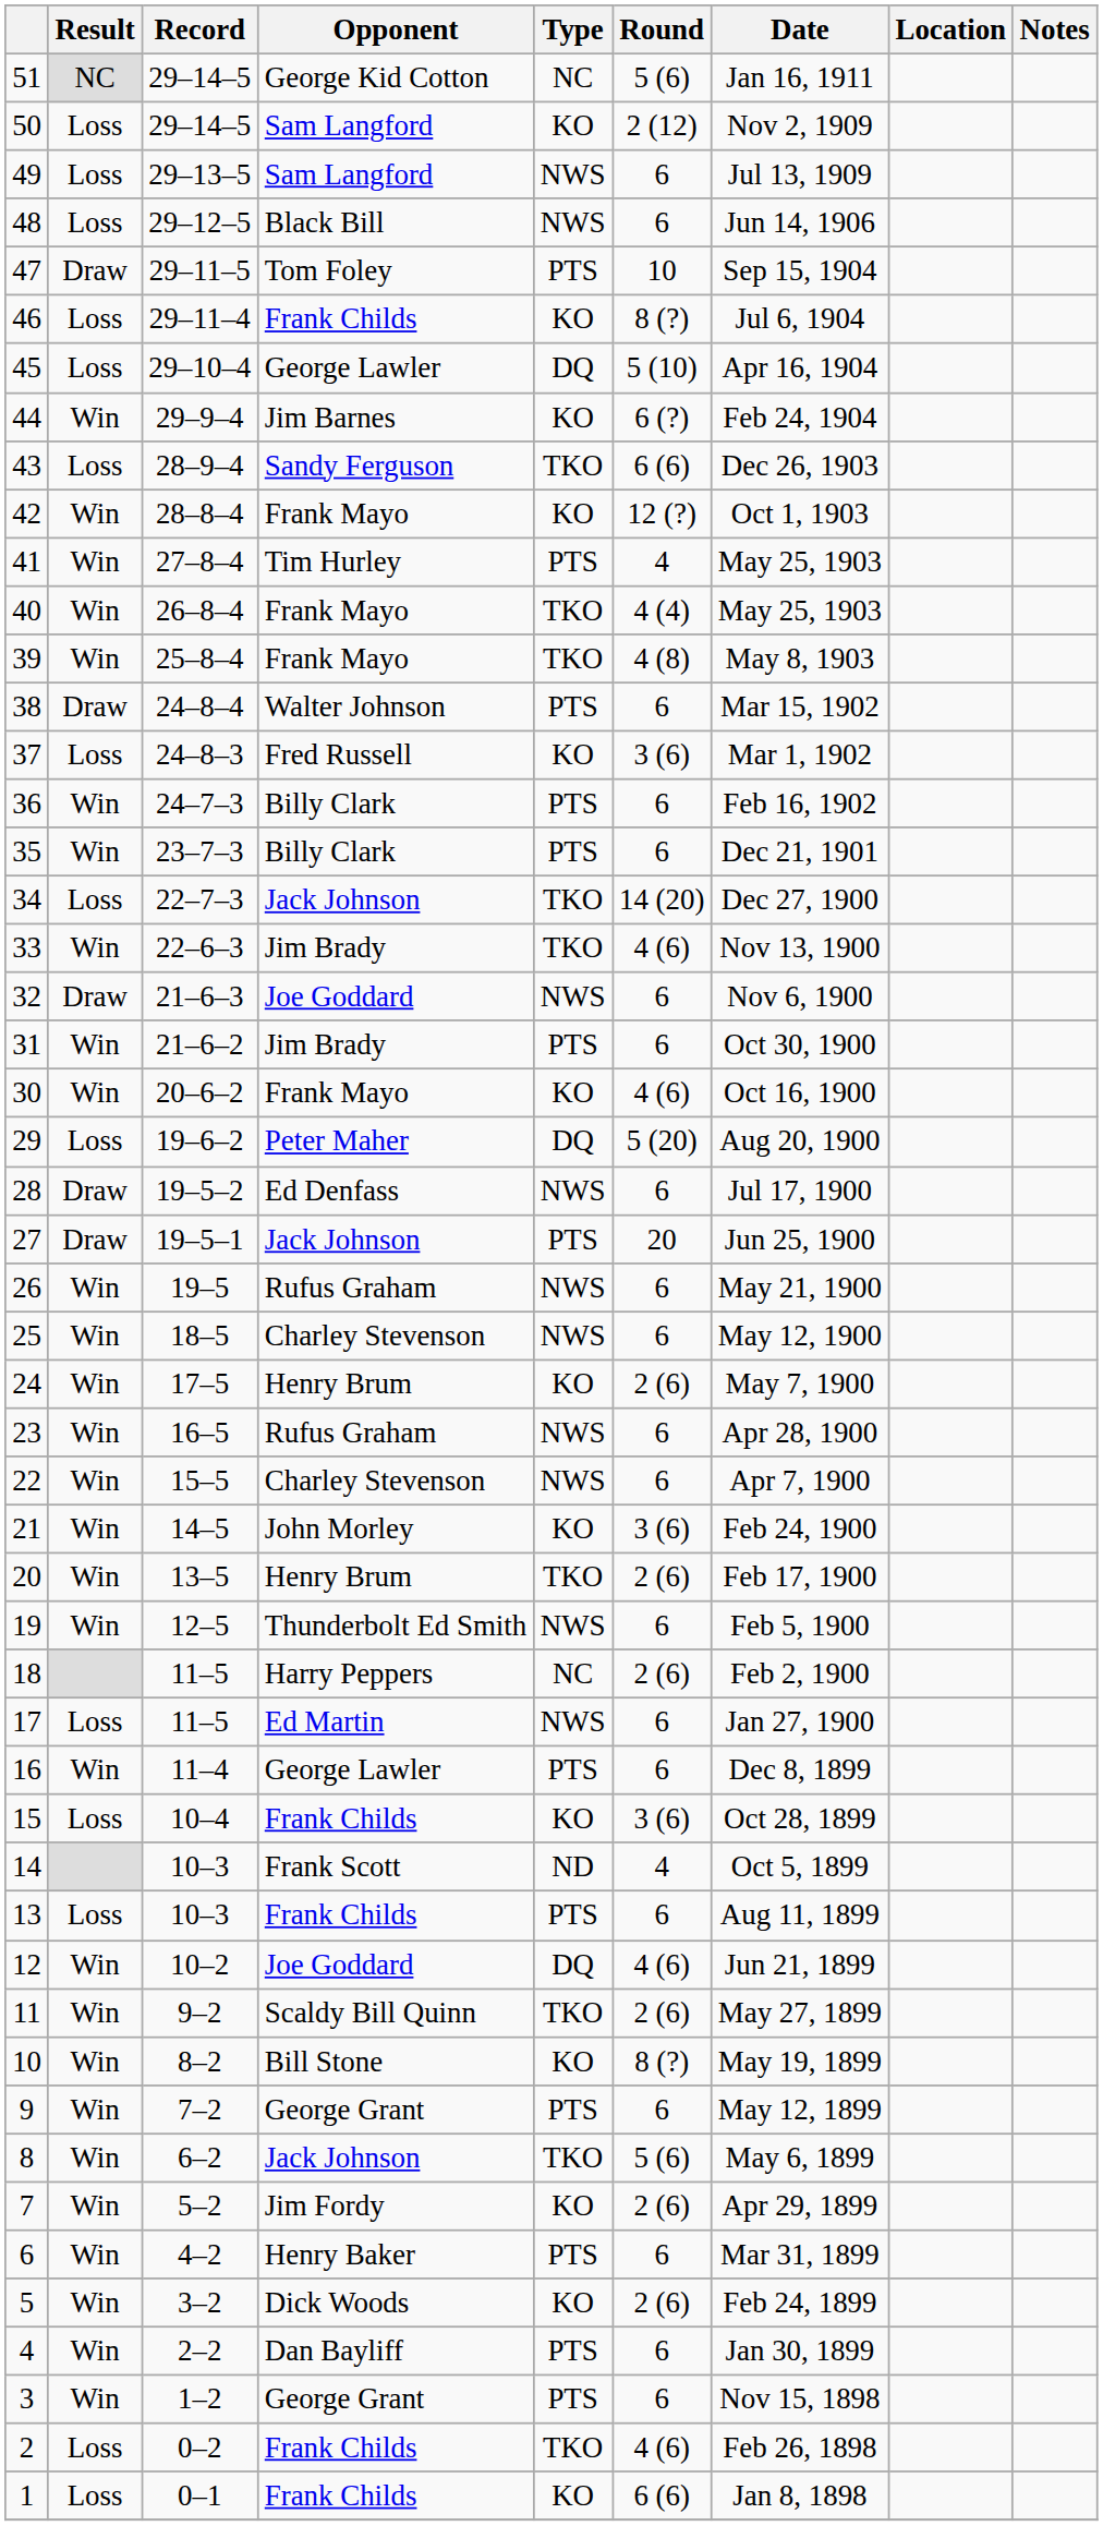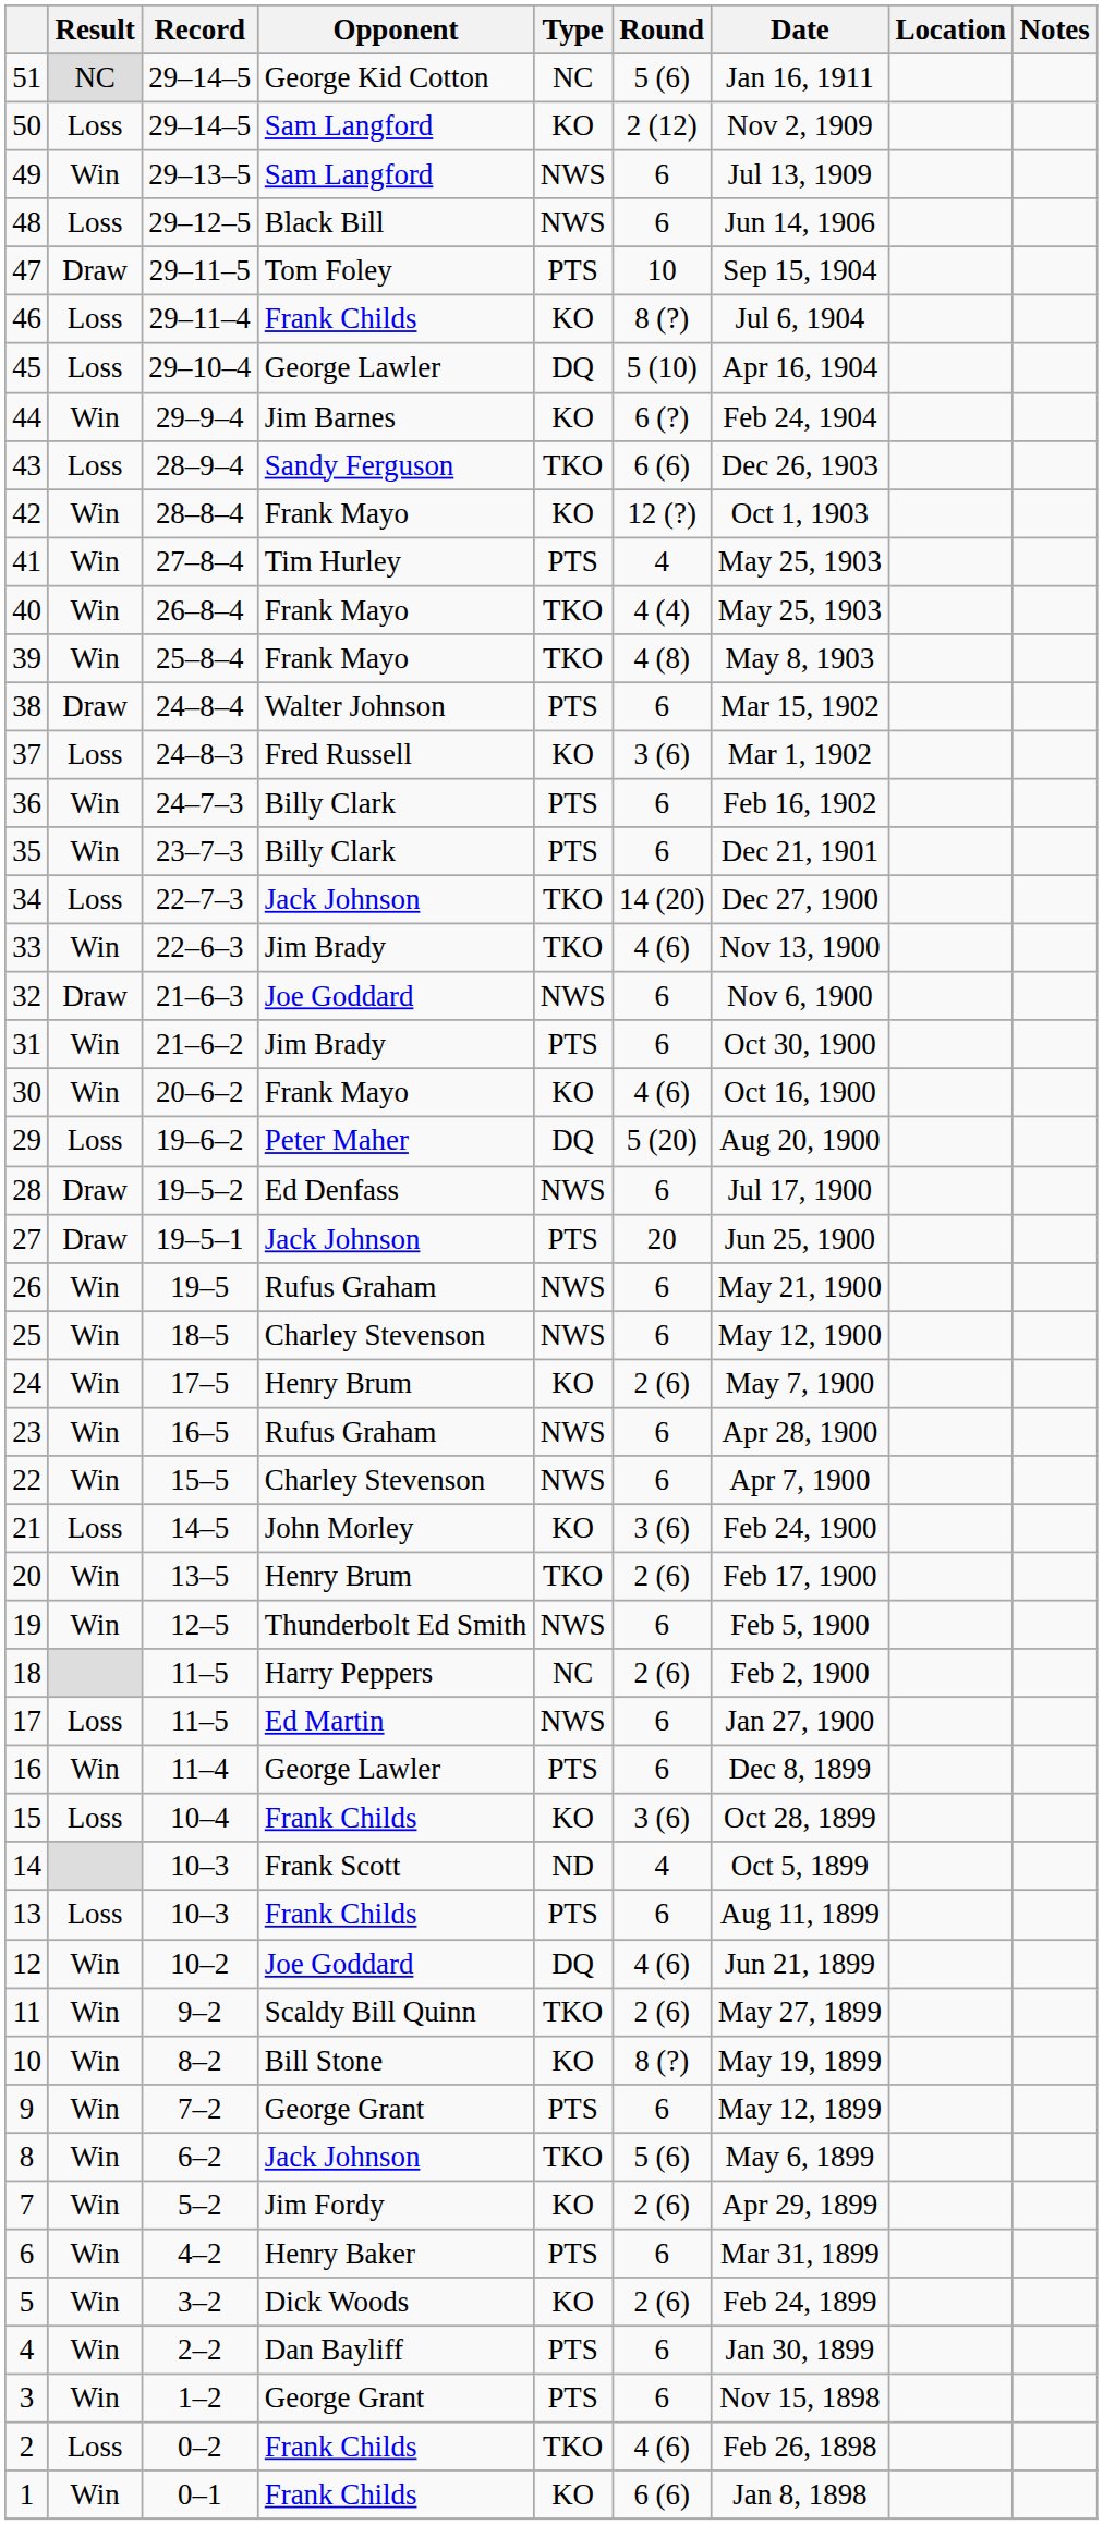 <table class="wikitable mw-collapsible" style="text-align:center; font-size:95%">
 <tr>
 <th></th>
 <th>Result</th>
 <th>Record</th>
 <th>Opponent</th>
 <th>Type</th>
 <th>Round</th>
 <th>Date</th>
 <th>Location</th>
 <th>Notes</th>
 </tr>
 <tr>
 <td>51</td>
 <td style="background:#DDD">NC</td>
 <td>29–14–5 </td>
 <td align=left>George Kid Cotton</td>
 <td>NC</td>
 <td>5 (6)</td>
 <td>Jan 16, 1911</td>
 <td style="text-align:left;"></td>
 <td></td>
 </tr>
 <tr>
 <td>50</td>
 <td>Loss</td>
 <td>29–14–5 </td>
 <td align=left><a href='#'>Sam Langford</a></td>
 <td>KO</td>
 <td>2 (12)</td>
 <td>Nov 2, 1909</td>
 <td style="text-align:left;"></td>
 <td style="text-align:left;"></td>
 </tr>
 <tr>
 <td>49</td>
-<td>Loss</td>
+<td>Win</td>
 <td>29–13–5 </td>
 <td align=left><a href='#'>Sam Langford</a></td>
 <td>NWS</td>
 <td>6</td>
 <td>Jul 13, 1909</td>
 <td style="text-align:left;"></td>
 <td style="text-align:left;"></td>
 </tr>
 <tr>
 <td>48</td>
 <td>Loss</td>
 <td>29–12–5 </td>
 <td align=left>Black Bill</td>
 <td>NWS</td>
 <td>6</td>
 <td>Jun 14, 1906</td>
 <td style="text-align:left;"></td>
 <td></td>
 </tr>
 <tr>
 <td>47</td>
 <td>Draw</td>
 <td>29–11–5 </td>
 <td align=left>Tom Foley</td>
 <td>PTS</td>
 <td>10</td>
 <td>Sep 15, 1904</td>
 <td style="text-align:left;"></td>
 <td></td>
 </tr>
 <tr>
 <td>46</td>
 <td>Loss</td>
 <td>29–11–4 </td>
 <td align=left><a href='#'>Frank Childs</a></td>
 <td>KO</td>
 <td>8 (?)</td>
 <td>Jul 6, 1904</td>
 <td style="text-align:left;"></td>
 <td></td>
 </tr>
 <tr>
 <td>45</td>
 <td>Loss</td>
 <td>29–10–4 </td>
 <td align=left>George Lawler</td>
 <td>DQ</td>
 <td>5 (10)</td>
 <td>Apr 16, 1904</td>
 <td style="text-align:left;"></td>
 <td></td>
 </tr>
 <tr>
 <td>44</td>
 <td>Win</td>
 <td>29–9–4 </td>
 <td align=left>Jim Barnes</td>
 <td>KO</td>
 <td>6 (?)</td>
 <td>Feb 24, 1904</td>
 <td style="text-align:left;"></td>
 <td></td>
 </tr>
 <tr>
 <td>43</td>
 <td>Loss</td>
 <td>28–9–4 </td>
 <td align=left><a href='#'>Sandy Ferguson</a></td>
 <td>TKO</td>
 <td>6 (6)</td>
 <td>Dec 26, 1903</td>
 <td style="text-align:left;"></td>
 <td></td>
 </tr>
 <tr>
 <td>42</td>
 <td>Win</td>
 <td>28–8–4 </td>
 <td align=left>Frank Mayo</td>
 <td>KO</td>
 <td>12 (?)</td>
 <td>Oct 1, 1903</td>
 <td style="text-align:left;"></td>
 <td></td>
 </tr>
 <tr>
 <td>41</td>
 <td>Win</td>
 <td>27–8–4 </td>
 <td align=left>Tim Hurley</td>
 <td>PTS</td>
 <td>4</td>
 <td>May 25, 1903</td>
 <td style="text-align:left;"></td>
 <td></td>
 </tr>
 <tr>
 <td>40</td>
 <td>Win</td>
 <td>26–8–4 </td>
 <td align=left>Frank Mayo</td>
 <td>TKO</td>
 <td>4 (4)</td>
 <td>May 25, 1903</td>
 <td style="text-align:left;"></td>
 <td></td>
 </tr>
 <tr>
 <td>39</td>
 <td>Win</td>
 <td>25–8–4 </td>
 <td align=left>Frank Mayo</td>
 <td>TKO</td>
 <td>4 (8)</td>
 <td>May 8, 1903</td>
 <td style="text-align:left;"></td>
 <td></td>
 </tr>
 <tr>
 <td>38</td>
 <td>Draw</td>
 <td>24–8–4 </td>
 <td align=left>Walter Johnson</td>
 <td>PTS</td>
 <td>6</td>
 <td>Mar 15, 1902</td>
 <td style="text-align:left;"></td>
 <td></td>
 </tr>
 <tr>
 <td>37</td>
 <td>Loss</td>
 <td>24–8–3 </td>
 <td align=left>Fred Russell</td>
 <td>KO</td>
 <td>3 (6)</td>
 <td>Mar 1, 1902</td>
 <td style="text-align:left;"></td>
 <td></td>
 </tr>
 <tr>
 <td>36</td>
 <td>Win</td>
 <td>24–7–3 </td>
 <td align=left>Billy Clark</td>
 <td>PTS</td>
 <td>6</td>
 <td>Feb 16, 1902</td>
 <td style="text-align:left;"></td>
 <td></td>
 </tr>
 <tr>
 <td>35</td>
 <td>Win</td>
 <td>23–7–3 </td>
 <td align=left>Billy Clark</td>
 <td>PTS</td>
 <td>6</td>
 <td>Dec 21, 1901</td>
 <td style="text-align:left;"></td>
 <td></td>
 </tr>
 <tr>
 <td>34</td>
 <td>Loss</td>
 <td>22–7–3 </td>
 <td align=left><a href='#'>Jack Johnson</a></td>
 <td>TKO</td>
 <td>14 (20)</td>
 <td>Dec 27, 1900</td>
 <td style="text-align:left;"></td>
 <td></td>
 </tr>
 <tr>
 <td>33</td>
 <td>Win</td>
 <td>22–6–3 </td>
 <td align=left>Jim Brady</td>
 <td>TKO</td>
 <td>4 (6)</td>
 <td>Nov 13, 1900</td>
 <td style="text-align:left;"></td>
 <td></td>
 </tr>
 <tr>
 <td>32</td>
 <td>Draw</td>
 <td>21–6–3 </td>
 <td align=left><a href='#'>Joe Goddard</a></td>
 <td>NWS</td>
 <td>6</td>
 <td>Nov 6, 1900</td>
 <td style="text-align:left;"></td>
 <td></td>
 </tr>
 <tr>
 <td>31</td>
 <td>Win</td>
 <td>21–6–2 </td>
 <td align=left>Jim Brady</td>
 <td>PTS</td>
 <td>6</td>
 <td>Oct 30, 1900</td>
 <td style="text-align:left;"></td>
 <td></td>
 </tr>
 <tr>
 <td>30</td>
 <td>Win</td>
 <td>20–6–2 </td>
 <td align=left>Frank Mayo</td>
 <td>KO</td>
 <td>4 (6)</td>
 <td>Oct 16, 1900</td>
 <td style="text-align:left;"></td>
 <td></td>
 </tr>
 <tr>
 <td>29</td>
 <td>Loss</td>
 <td>19–6–2 </td>
 <td align=left><a href='#'>Peter Maher</a></td>
 <td>DQ</td>
 <td>5 (20)</td>
 <td>Aug 20, 1900</td>
 <td style="text-align:left;"></td>
 <td></td>
 </tr>
 <tr>
 <td>28</td>
 <td>Draw</td>
 <td>19–5–2 </td>
 <td align=left>Ed Denfass</td>
 <td>NWS</td>
 <td>6</td>
 <td>Jul 17, 1900</td>
 <td style="text-align:left;"></td>
 <td></td>
 </tr>
 <tr>
 <td>27</td>
 <td>Draw</td>
 <td>19–5–1 </td>
 <td align=left><a href='#'>Jack Johnson</a></td>
 <td>PTS</td>
 <td>20</td>
 <td>Jun 25, 1900</td>
 <td style="text-align:left;"></td>
 <td style="text-align:left;"></td>
 </tr>
 <tr>
 <td>26</td>
 <td>Win</td>
 <td>19–5 </td>
 <td align=left>Rufus Graham</td>
 <td>NWS</td>
 <td>6</td>
 <td>May 21, 1900</td>
 <td style="text-align:left;"></td>
 <td></td>
 </tr>
 <tr>
 <td>25</td>
 <td>Win</td>
 <td>18–5 </td>
 <td align=left>Charley Stevenson</td>
 <td>NWS</td>
 <td>6</td>
 <td>May 12, 1900</td>
 <td style="text-align:left;"></td>
 <td></td>
 </tr>
 <tr>
 <td>24</td>
 <td>Win</td>
 <td>17–5 </td>
 <td align=left>Henry Brum</td>
 <td>KO</td>
 <td>2 (6)</td>
 <td>May 7, 1900</td>
 <td style="text-align:left;"></td>
 <td></td>
 </tr>
 <tr>
 <td>23</td>
 <td>Win</td>
 <td>16–5 </td>
 <td align=left>Rufus Graham</td>
 <td>NWS</td>
 <td>6</td>
 <td>Apr 28, 1900</td>
 <td style="text-align:left;"></td>
 <td></td>
 </tr>
 <tr>
 <td>22</td>
 <td>Win</td>
 <td>15–5 </td>
 <td align=left>Charley Stevenson</td>
 <td>NWS</td>
 <td>6</td>
 <td>Apr 7, 1900</td>
 <td style="text-align:left;"></td>
 <td></td>
 </tr>
 <tr>
 <td>21</td>
-<td>Win</td>
+<td>Loss</td>
 <td>14–5 </td>
 <td align=left>John Morley</td>
 <td>KO</td>
 <td>3 (6)</td>
 <td>Feb 24, 1900</td>
 <td style="text-align:left;"></td>
 <td></td>
 </tr>
 <tr>
 <td>20</td>
 <td>Win</td>
 <td>13–5 </td>
 <td align=left>Henry Brum</td>
 <td>TKO</td>
 <td>2 (6)</td>
 <td>Feb 17, 1900</td>
 <td style="text-align:left;"></td>
 <td></td>
 </tr>
 <tr>
 <td>19</td>
 <td>Win</td>
 <td>12–5 </td>
 <td align=left>Thunderbolt Ed Smith</td>
 <td>NWS</td>
 <td>6</td>
 <td>Feb 5, 1900</td>
 <td style="text-align:left;"></td>
 <td></td>
 </tr>
 <tr>
 <td>18</td>
 <td style="background:#DDD"></td>
 <td>11–5 </td>
 <td align=left>Harry Peppers</td>
 <td>NC</td>
 <td>2 (6)</td>
 <td>Feb 2, 1900</td>
 <td style="text-align:left;"></td>
 <td style="text-align:left;"></td>
 </tr>
 <tr>
 <td>17</td>
 <td>Loss</td>
 <td>11–5 </td>
 <td align=left><a href='#'>Ed Martin</a></td>
 <td>NWS</td>
 <td>6</td>
 <td>Jan 27, 1900</td>
 <td style="text-align:left;"></td>
 <td></td>
 </tr>
 <tr>
 <td>16</td>
 <td>Win</td>
 <td>11–4 </td>
 <td align=left>George Lawler</td>
 <td>PTS</td>
 <td>6</td>
 <td>Dec 8, 1899</td>
 <td style="text-align:left;"></td>
 <td></td>
 </tr>
 <tr>
 <td>15</td>
 <td>Loss</td>
 <td>10–4 </td>
 <td align=left><a href='#'>Frank Childs</a></td>
 <td>KO</td>
 <td>3 (6)</td>
 <td>Oct 28, 1899</td>
 <td style="text-align:left;"></td>
 <td style="text-align:left;"></td>
 </tr>
 <tr>
 <td>14</td>
 <td style="background:#DDD"></td>
 <td>10–3 </td>
 <td align=left>Frank Scott</td>
 <td>ND</td>
 <td>4</td>
 <td>Oct 5, 1899</td>
 <td style="text-align:left;"></td>
 <td></td>
 </tr>
 <tr>
 <td>13</td>
 <td>Loss</td>
 <td>10–3</td>
 <td align=left><a href='#'>Frank Childs</a></td>
 <td>PTS</td>
 <td>6</td>
 <td>Aug 11, 1899</td>
 <td style="text-align:left;"></td>
 <td style="text-align:left;"></td>
 </tr>
 <tr>
 <td>12</td>
 <td>Win</td>
 <td>10–2</td>
 <td align=left><a href='#'>Joe Goddard</a></td>
 <td>DQ</td>
 <td>4 (6)</td>
 <td>Jun 21, 1899</td>
 <td style="text-align:left;"></td>
 <td></td>
 </tr>
 <tr>
 <td>11</td>
 <td>Win</td>
 <td>9–2</td>
 <td align=left>Scaldy Bill Quinn</td>
 <td>TKO</td>
 <td>2 (6)</td>
 <td>May 27, 1899</td>
 <td style="text-align:left;"></td>
 <td></td>
 </tr>
 <tr>
 <td>10</td>
 <td>Win</td>
 <td>8–2</td>
 <td align=left>Bill Stone</td>
 <td>KO</td>
 <td>8 (?)</td>
 <td>May 19, 1899</td>
 <td style="text-align:left;"></td>
 <td></td>
 </tr>
 <tr>
 <td>9</td>
 <td>Win</td>
 <td>7–2</td>
 <td align=left>George Grant</td>
 <td>PTS</td>
 <td>6</td>
 <td>May 12, 1899</td>
 <td style="text-align:left;"></td>
 <td></td>
 </tr>
 <tr>
 <td>8</td>
 <td>Win</td>
 <td>6–2</td>
 <td align=left><a href='#'>Jack Johnson</a></td>
 <td>TKO</td>
 <td>5 (6)</td>
 <td>May 6, 1899</td>
 <td style="text-align:left;"></td>
 <td style="text-align:left;"></td>
 </tr>
 <tr>
 <td>7</td>
 <td>Win</td>
 <td>5–2</td>
 <td align=left>Jim Fordy</td>
 <td>KO</td>
 <td>2 (6)</td>
 <td>Apr 29, 1899</td>
 <td style="text-align:left;"></td>
 <td></td>
 </tr>
 <tr>
 <td>6</td>
 <td>Win</td>
 <td>4–2</td>
 <td align=left>Henry Baker</td>
 <td>PTS</td>
 <td>6</td>
 <td>Mar 31, 1899</td>
 <td style="text-align:left;"></td>
 <td></td>
 </tr>
 <tr>
 <td>5</td>
 <td>Win</td>
 <td>3–2</td>
 <td align=left>Dick Woods</td>
 <td>KO</td>
 <td>2 (6)</td>
 <td>Feb 24, 1899</td>
 <td style="text-align:left;"></td>
 <td></td>
 </tr>
 <tr>
 <td>4</td>
 <td>Win</td>
 <td>2–2</td>
 <td align=left>Dan Bayliff</td>
 <td>PTS</td>
 <td>6</td>
 <td>Jan 30, 1899</td>
 <td style="text-align:left;"></td>
 <td></td>
 </tr>
 <tr>
 <td>3</td>
 <td>Win</td>
 <td>1–2</td>
 <td align=left>George Grant</td>
 <td>PTS</td>
 <td>6</td>
 <td>Nov 15, 1898</td>
 <td style="text-align:left;"></td>
 <td></td>
 </tr>
 <tr>
 <td>2</td>
 <td>Loss</td>
 <td>0–2</td>
 <td align=left><a href='#'>Frank Childs</a></td>
 <td>TKO</td>
 <td>4 (6)</td>
 <td>Feb 26, 1898</td>
 <td style="text-align:left;"></td>
 <td></td>
 </tr>
 <tr>
 <td>1</td>
-<td>Loss</td>
+<td>Win</td>
 <td>0–1</td>
 <td align=left><a href='#'>Frank Childs</a></td>
 <td>KO</td>
 <td>6 (6)</td>
 <td>Jan 8, 1898</td>
 <td style="text-align:left;"></td>
 <td></td>
 </tr>
 <tr>
 </tr>
 </table>
